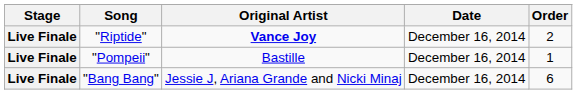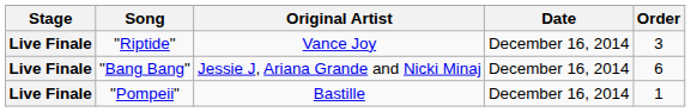 <table class="wikitable" style="text-align:center; font-size:90%; line-height:16px;">
 <tr>
 </tr>
 <tr>
 <th scope="col">Stage</th>
 <th scope="col">Song</th>
 <th scope="col">Original Artist</th>
 <th scope="col">Date</th>
 <th scope="col">Order</th>
 </tr>
 <tr>
 <th scope="row">Live Finale</th>
 <td>"<a href='#'>Riptide</a>" </td>
-<td><strong><a href='#'>Vance Joy</a></strong></td>
+<td><a href='#'>Vance Joy</a></td>
 <td>December 16, 2014</td>
-<td>2</td>
+<td>3</td>
+</tr>
+<tr>
+<th scope="row">Live Finale</th>
+<td>"<a href='#'>Bang Bang</a>" </td>
+<td><a href='#'>Jessie J</a>, <a href='#'>Ariana Grande</a> and <a href='#'>Nicki Minaj</a></td>
+<td>December 16, 2014</td>
+<td>6</td>
 </tr>
 <tr>
 <th scope="row">Live Finale</th>
 <td>"<a href='#'>Pompeii</a>" </td>
 <td><a href='#'>Bastille</a></td>
 <td>December 16, 2014</td>
 <td>1</td>
 </tr>
-<tr>
-<th scope="row">Live Finale</th>
-<td>"<a href='#'>Bang Bang</a>" </td>
-<td><a href='#'>Jessie J</a>, <a href='#'>Ariana Grande</a> and <a href='#'>Nicki Minaj</a></td>
-<td>December 16, 2014</td>
-<td>6</td>
-</tr>
 </table>
